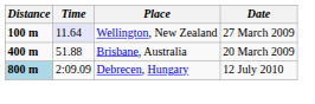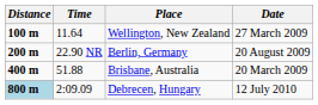 <table class="wikitable">
 <tr>
 <th><em>Distance</em></th>
 <th><em>Time</em></th>
 <th><em>Place</em></th>
 <th><em>Date</em></th>
 </tr>
 <tr>
 <td><strong>100 m</strong></td>
-<td style="background: lavender;">11.64</td>
+<td>11.64</td>
 <td><a href='#'>Wellington</a>, New Zealand</td>
 <td>27 March 2009</td>
+</tr>
+<tr>
+<td><strong>200 m</strong></td>
+<td>22.90 <a href='#'>NR</a></td>
+<td><a href='#'>Berlin, Germany</a></td>
+<td>20 August 2009</td>
 </tr>
 <tr>
 <td><strong>400 m</strong></td>
 <td>51.88</td>
 <td><a href='#'>Brisbane</a>, Australia</td>
 <td>20 March 2009</td>
 </tr>
 <tr>
 <td style="background: lightblue;"><strong>800 m</strong></td>
 <td>2:09.09</td>
 <td><a href='#'>Debrecen</a>, <a href='#'>Hungary</a></td>
 <td>12 July 2010</td>
 </tr>
 </table>
